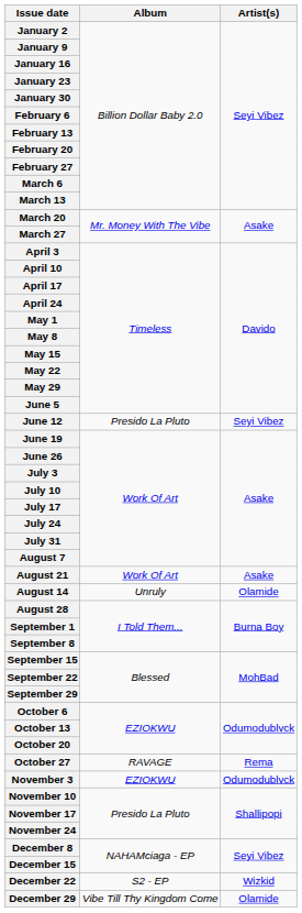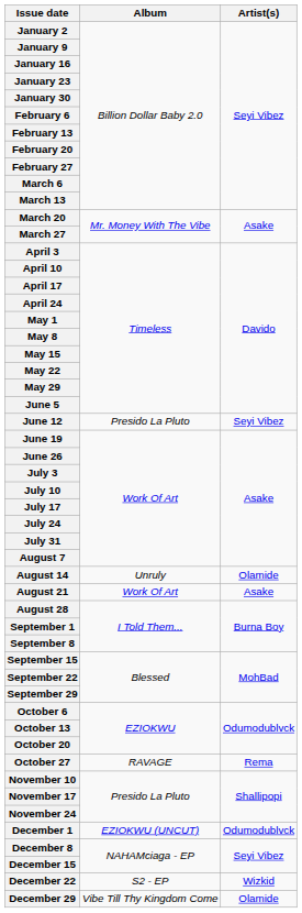 <table class="wikitable plainrowheaders" style="text-align:center">
 <tr>
 <th scope="col">Issue date</th>
 <th scope="col">Album</th>
 <th scope="col">Artist(s)</th>
 </tr>
 <tr>
 <th scope="row">January 2</th>
 <td rowspan="11"><em>Billion Dollar Baby 2.0</em></td>
 <td rowspan="11"><a href='#'>Seyi Vibez</a></td>
 </tr>
 <tr>
 <th scope="row">January 9</th>
 </tr>
 <tr>
 <th scope="row">January 16</th>
 </tr>
 <tr>
 <th scope="row">January 23</th>
 </tr>
 <tr>
 <th scope="row">January 30</th>
 </tr>
 <tr>
 <th scope="row">February 6</th>
 </tr>
 <tr>
 <th scope="row">February 13</th>
 </tr>
 <tr>
 <th scope="row">February 20</th>
 </tr>
 <tr>
 <th scope="row">February 27</th>
 </tr>
 <tr>
 <th scope="row">March 6</th>
 </tr>
 <tr>
 <th scope="row">March 13</th>
 </tr>
 <tr>
 <th scope="row">March 20</th>
 <td rowspan="2"><em><a href='#'>Mr. Money With The Vibe</a></em></td>
 <td rowspan="2"><a href='#'>Asake</a></td>
 </tr>
 <tr>
 <th scope="row">March 27</th>
 </tr>
 <tr>
 <th scope="row">April 3</th>
 <td rowspan="10"><em><a href='#'>Timeless</a></em></td>
 <td rowspan="10"><a href='#'>Davido</a></td>
 </tr>
 <tr>
 <th scope="row">April 10</th>
 </tr>
 <tr>
 <th scope="row">April 17</th>
 </tr>
 <tr>
 <th scope="row">April 24</th>
 </tr>
 <tr>
 <th scope="row">May 1</th>
 </tr>
 <tr>
 <th scope="row">May 8</th>
 </tr>
 <tr>
 <th scope="row">May 15</th>
 </tr>
 <tr>
 <th scope="row">May 22</th>
 </tr>
 <tr>
 <th scope="row">May 29</th>
 </tr>
 <tr>
 <th scope="row">June 5</th>
 </tr>
 <tr>
 <th scope="row">June 12</th>
 <td><em>Presido La Pluto</em></td>
 <td><a href='#'>Seyi Vibez</a></td>
 </tr>
 <tr>
 <th scope="row">June 19</th>
 <td rowspan="8"><em><a href='#'>Work Of Art</a></em></td>
 <td rowspan="8"><a href='#'>Asake</a></td>
 </tr>
 <tr>
 <th scope="row">June 26</th>
 </tr>
 <tr>
 <th scope="row">July 3</th>
 </tr>
 <tr>
 <th scope="row">July 10</th>
 </tr>
 <tr>
 <th scope="row">July 17</th>
 </tr>
 <tr>
 <th scope="row">July 24</th>
 </tr>
 <tr>
 <th scope="row">July 31</th>
 </tr>
 <tr>
 <th scope="row">August 7</th>
 </tr>
 <tr>
+<th scope="row">August 14</th>
+<td><em>Unruly</em></td>
+<td><a href='#'>Olamide</a></td>
+</tr>
+<tr>
 <th scope="row">August 21</th>
 <td><em><a href='#'>Work Of Art</a></em></td>
 <td><a href='#'>Asake</a></td>
-</tr>
-<tr>
-<th scope="row">August 14</th>
-<td><em>Unruly</em></td>
-<td><a href='#'>Olamide</a></td>
 </tr>
 <tr>
 <th scope="row">August 28</th>
 <td rowspan="3"><em><a href='#'>I Told Them...</a></em></td>
 <td rowspan="3"><a href='#'>Burna Boy</a></td>
 </tr>
 <tr>
 <th scope="row">September 1</th>
 </tr>
 <tr>
 <th scope="row">September 8</th>
 </tr>
 <tr>
 <th scope="row">September 15</th>
 <td rowspan="3"><em>Blessed</em></td>
 <td rowspan="3"><a href='#'>MohBad</a></td>
 </tr>
 <tr>
 <th scope="row">September 22</th>
 </tr>
 <tr>
 <th scope="row">September 29</th>
 </tr>
 <tr>
 <th scope="row">October 6</th>
 <td rowspan="3"><em><a href='#'>EZIOKWU</a></em></td>
 <td rowspan="3"><a href='#'>Odumodublvck</a></td>
 </tr>
 <tr>
 <th scope="row">October 13</th>
 </tr>
 <tr>
 <th scope="row">October 20</th>
 </tr>
 <tr>
 <th scope="row">October 27</th>
 <td><em>RAVAGE</em></td>
 <td><a href='#'>Rema</a></td>
 </tr>
 <tr>
-<th scope="row">November 3</th>
-<td><em><a href='#'>EZIOKWU</a></em></td>
-<td><a href='#'>Odumodublvck</a></td>
-</tr>
-<tr>
 <th scope="row">November 10</th>
 <td rowspan="3"><em>Presido La Pluto</em></td>
 <td rowspan="3"><a href='#'>Shallipopi</a></td>
 </tr>
 <tr>
 <th scope="row">November 17</th>
 </tr>
 <tr>
 <th scope="row">November 24</th>
+</tr>
+<tr>
+<th scope="row">December 1</th>
+<td><em><a href='#'>EZIOKWU (UNCUT)</a></em></td>
+<td><a href='#'>Odumodublvck</a></td>
 </tr>
 <tr>
 <th scope="row">December 8</th>
 <td rowspan="2"><em>NAHAMciaga - EP</em></td>
 <td rowspan="2"><a href='#'>Seyi Vibez</a></td>
 </tr>
 <tr>
 <th scope="row">December 15</th>
 </tr>
 <tr>
 <th scope="row">December 22</th>
 <td><em>S2 - EP</em></td>
 <td><a href='#'>Wizkid</a></td>
 </tr>
 <tr>
 <th scope="row">December 29</th>
 <td><em>Vibe Till Thy Kingdom Come</em></td>
 <td><a href='#'>Olamide</a></td>
 </tr>
 </table>
